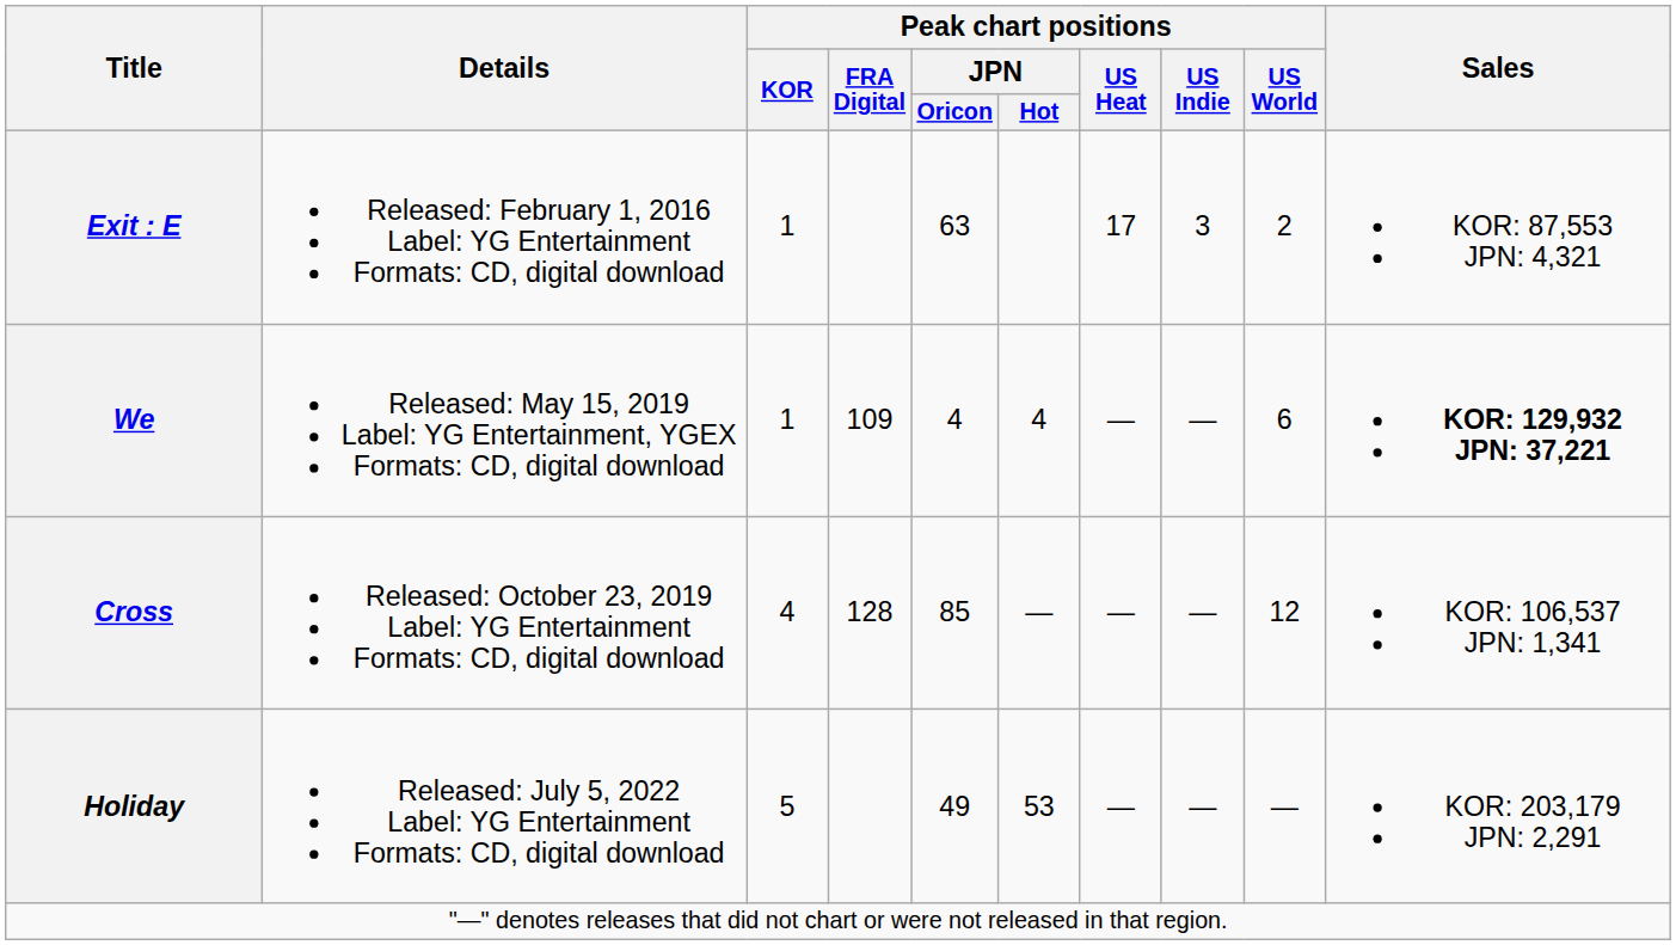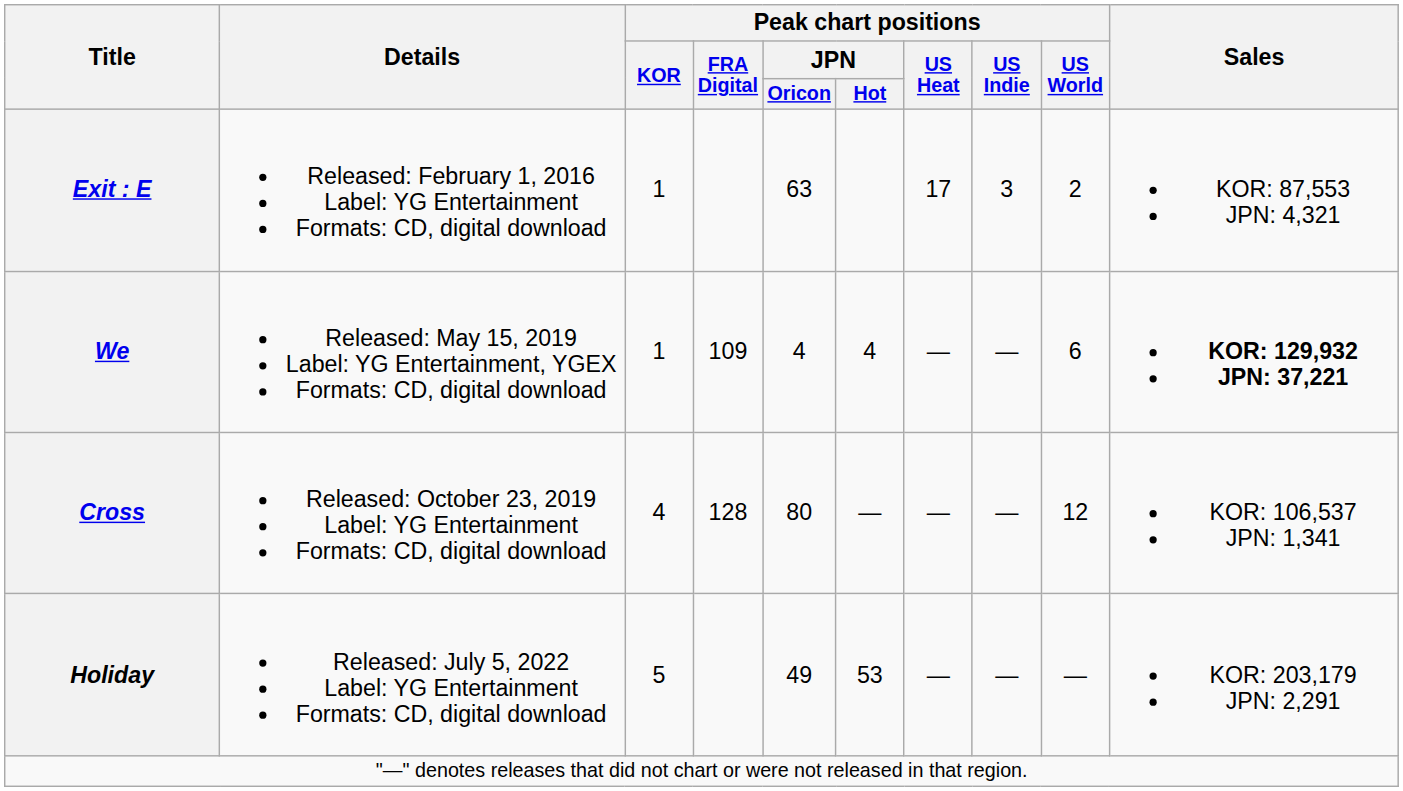 <table class="wikitable plainrowheaders" style="text-align:center;">
 <tr>
 <th scope="col" rowspan="3" style="width:8.8em;">Title</th>
 <th rowspan="3" style="width:17em;">Details</th>
 <th scope="col" colspan="7">Peak chart positions</th>
 <th scope="col" rowspan="3" style="width:12em;">Sales</th>
 </tr>
 <tr>
 <th scope="col" rowspan="2" style="width:3em;font-size:85%;"><a href='#'>KOR</a><br></th>
 <th scope="col" rowspan="2" style="width:3em;font-size:85%;"><a href='#'>FRA<br>Digital</a><br></th>
 <th colspan="2">JPN</th>
 <th scope="col" rowspan="2" style="width:3em;font-size:85%;"><a href='#'>US Heat</a><br></th>
 <th scope="col" rowspan="2" style="width:3em;font-size:85%;"><a href='#'>US Indie</a><br></th>
 <th scope="col" rowspan="2" style="width:3em;font-size:85%;"><a href='#'>US World</a><br></th>
 </tr>
 <tr>
 <th scope="col" style="width:3em;font-size:85%;"><a href='#'>Oricon</a><br></th>
 <th scope="col" style="width:3em;font-size:85%;"><a href='#'>Hot</a><br></th>
 </tr>
 <tr>
 <th scope="row"><em><a href='#'>Exit : E</a></em></th>
 <td><br><ul><li>Released: February 1, 2016</li><li>Label: YG Entertainment</li><li>Formats: CD, digital download</li></ul></td>
 <td>1</td>
 <td></td>
 <td>63</td>
 <td></td>
 <td>17</td>
 <td>3</td>
 <td>2</td>
 <td><br><ul><li>KOR: 87,553</li><li>JPN: 4,321</li></ul></td>
 </tr>
 <tr>
 <th scope="row"><em><a href='#'>We</a></em></th>
 <td><br><ul><li>Released: May 15, 2019</li><li>Label: YG Entertainment, YGEX</li><li>Formats: CD, digital download</li></ul></td>
 <td>1</td>
 <td>109</td>
 <td>4</td>
 <td>4</td>
 <td>—</td>
 <td>—</td>
 <td>6</td>
 <td><strong><br><ul><li>KOR: 129,932</li><li>JPN: 37,221</li></ul></strong></td>
 </tr>
 <tr>
 <th scope="row"><em><a href='#'>Cross</a></em></th>
 <td><br><ul><li>Released: October 23, 2019</li><li>Label: YG Entertainment</li><li>Formats: CD, digital download</li></ul></td>
 <td>4</td>
 <td>128</td>
-<td>85</td>
+<td>80</td>
 <td>—</td>
 <td>—</td>
 <td>—</td>
 <td>12</td>
 <td><br><ul><li>KOR: 106,537</li><li>JPN: 1,341</li></ul></td>
 </tr>
 <tr>
 <th scope="row"><em>Holiday</em></th>
 <td><br><ul><li>Released: July 5, 2022</li><li>Label: YG Entertainment</li><li>Formats: CD, digital download</li></ul></td>
 <td>5</td>
 <td></td>
 <td>49</td>
 <td>53</td>
 <td>—</td>
 <td>—</td>
 <td>—</td>
 <td><br><ul><li>KOR: 203,179</li><li>JPN: 2,291</li></ul></td>
 </tr>
 <tr>
 <td colspan="10" style="text-align:center; font-size:85%;">"—" denotes releases that did not chart or were not released in that region.</td>
 </tr>
 </table>
